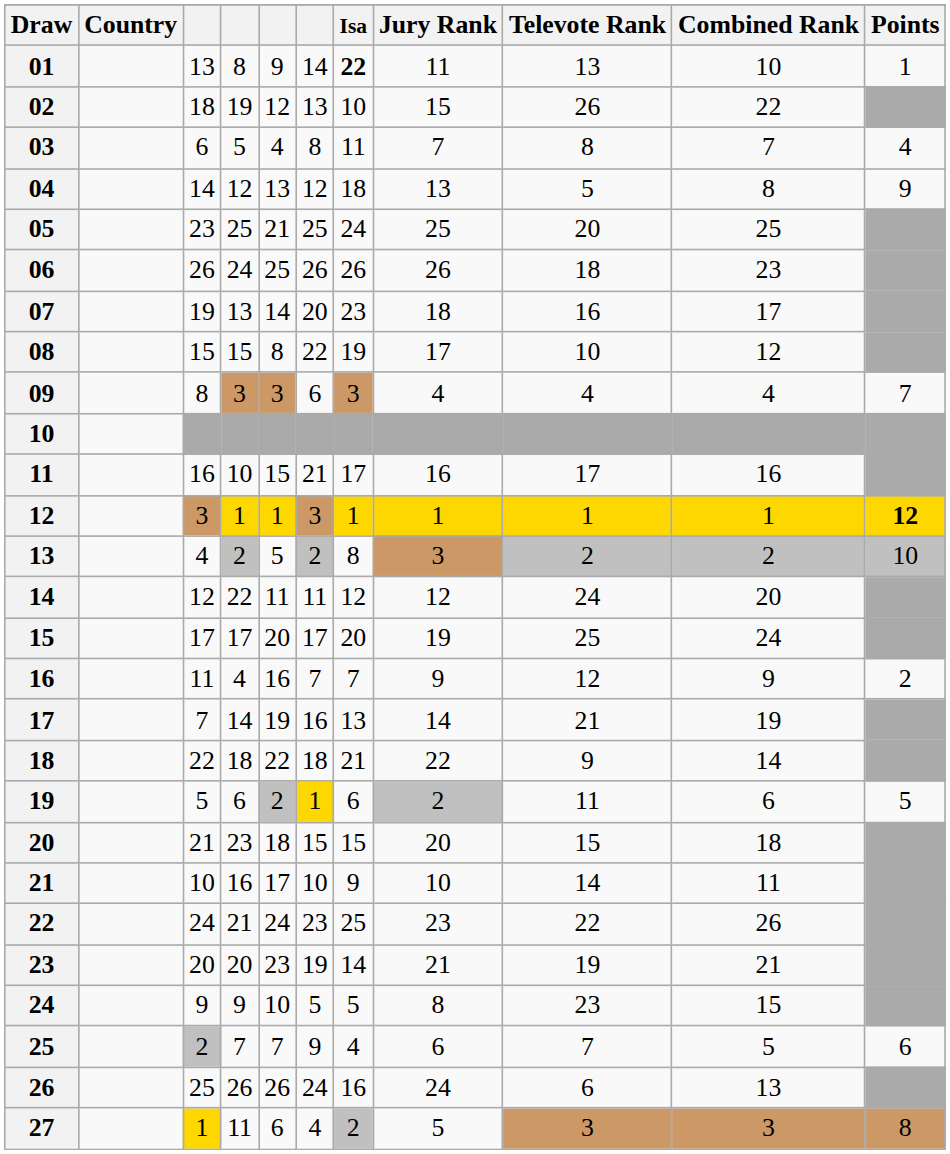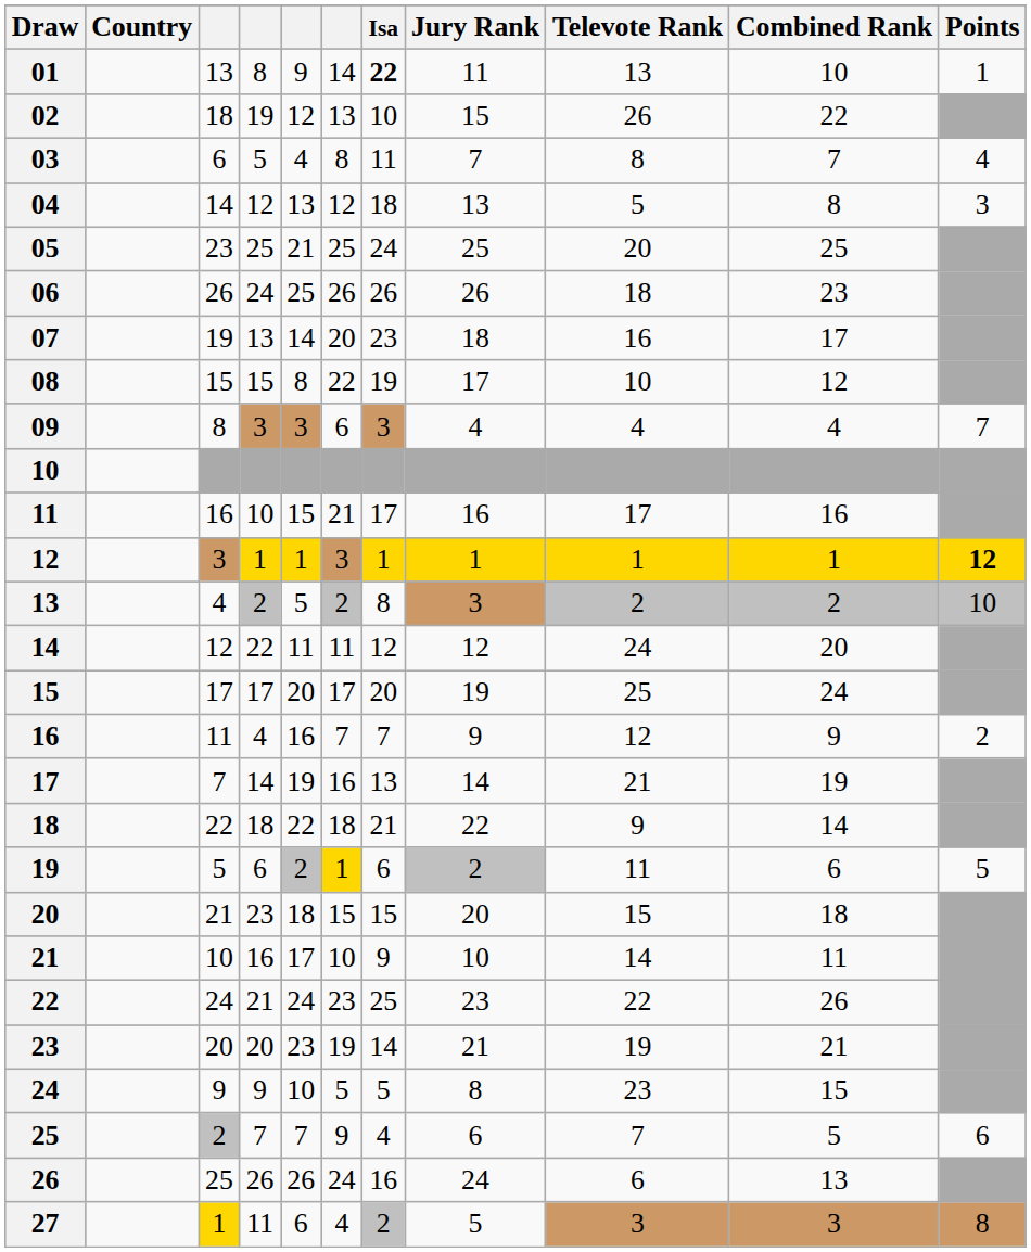 <table class="sortable wikitable collapsible plainrowheaders" style="text-align:center;">
 <tr>
 </tr>
 <tr>
 <th scope="col">Draw</th>
 <th scope="col">Country</th>
 <th scope="col"><small></small></th>
 <th scope="col"><small></small></th>
 <th scope="col"><small></small></th>
 <th scope="col"><small></small></th>
 <th scope="col"><small>Isa</small></th>
 <th scope="col">Jury Rank</th>
 <th scope="col">Televote Rank</th>
 <th scope="col">Combined Rank</th>
 <th scope="col">Points</th>
 </tr>
 <tr>
 <th scope="row" style="text-align:center;">01</th>
 <td style="text-align:left;"></td>
 <td>13</td>
 <td>8</td>
 <td>9</td>
 <td>14</td>
 <td><strong>22</strong></td>
 <td>11</td>
 <td>13</td>
 <td>10</td>
 <td>1</td>
 </tr>
 <tr>
 <th scope="row" style="text-align:center;">02</th>
 <td style="text-align:left;"></td>
 <td>18</td>
 <td>19</td>
 <td>12</td>
 <td>13</td>
 <td>10</td>
 <td>15</td>
 <td>26</td>
 <td>22</td>
 <td style="background:#AAAAAA;"></td>
 </tr>
 <tr>
 <th scope="row" style="text-align:center;">03</th>
 <td style="text-align:left;"></td>
 <td>6</td>
 <td>5</td>
 <td>4</td>
 <td>8</td>
 <td>11</td>
 <td>7</td>
 <td>8</td>
 <td>7</td>
 <td>4</td>
 </tr>
 <tr>
 <th scope="row" style="text-align:center;">04</th>
 <td style="text-align:left;"></td>
 <td>14</td>
 <td>12</td>
 <td>13</td>
 <td>12</td>
 <td>18</td>
 <td>13</td>
 <td>5</td>
 <td>8</td>
-<td>9</td>
+<td>3</td>
 </tr>
 <tr>
 <th scope="row" style="text-align:center;">05</th>
 <td style="text-align:left;"></td>
 <td>23</td>
 <td>25</td>
 <td>21</td>
 <td>25</td>
 <td>24</td>
 <td>25</td>
 <td>20</td>
 <td>25</td>
 <td style="background:#AAAAAA;"></td>
 </tr>
 <tr>
 <th scope="row" style="text-align:center;">06</th>
 <td style="text-align:left;"></td>
 <td>26</td>
 <td>24</td>
 <td>25</td>
 <td>26</td>
 <td>26</td>
 <td>26</td>
 <td>18</td>
 <td>23</td>
 <td style="background:#AAAAAA;"></td>
 </tr>
 <tr>
 <th scope="row" style="text-align:center;">07</th>
 <td style="text-align:left;"></td>
 <td>19</td>
 <td>13</td>
 <td>14</td>
 <td>20</td>
 <td>23</td>
 <td>18</td>
 <td>16</td>
 <td>17</td>
 <td style="background:#AAAAAA;"></td>
 </tr>
 <tr>
 <th scope="row" style="text-align:center;">08</th>
 <td style="text-align:left;"></td>
 <td>15</td>
 <td>15</td>
 <td>8</td>
 <td>22</td>
 <td>19</td>
 <td>17</td>
 <td>10</td>
 <td>12</td>
 <td style="background:#AAAAAA;"></td>
 </tr>
 <tr>
 <th scope="row" style="text-align:center;">09</th>
 <td style="text-align:left;"></td>
 <td>8</td>
 <td style="background:#CC9966;">3</td>
 <td style="background:#CC9966;">3</td>
 <td>6</td>
 <td style="background:#CC9966;">3</td>
 <td>4</td>
 <td>4</td>
 <td>4</td>
 <td>7</td>
 </tr>
 <tr class="sortbottom">
 <th scope="row" style="text-align:center;">10</th>
 <td style="text-align:left;"></td>
 <td style="background:#AAAAAA;"></td>
 <td style="background:#AAAAAA;"></td>
 <td style="background:#AAAAAA;"></td>
 <td style="background:#AAAAAA;"></td>
 <td style="background:#AAAAAA;"></td>
 <td style="background:#AAAAAA;"></td>
 <td style="background:#AAAAAA;"></td>
 <td style="background:#AAAAAA;"></td>
 <td style="background:#AAAAAA;"></td>
 </tr>
 <tr>
 <th scope="row" style="text-align:center;">11</th>
 <td style="text-align:left;"></td>
 <td>16</td>
 <td>10</td>
 <td>15</td>
 <td>21</td>
 <td>17</td>
 <td>16</td>
 <td>17</td>
 <td>16</td>
 <td style="background:#AAAAAA;"></td>
 </tr>
 <tr>
 <th scope="row" style="text-align:center;">12</th>
 <td style="text-align:left;"></td>
 <td style="background:#CC9966;">3</td>
 <td style="background:gold;">1</td>
 <td style="background:gold;">1</td>
 <td style="background:#CC9966;">3</td>
 <td style="background:gold;">1</td>
 <td style="background:gold;">1</td>
 <td style="background:gold;">1</td>
 <td style="background:gold;">1</td>
 <td style="background:gold;"><strong>12</strong></td>
 </tr>
 <tr>
 <th scope="row" style="text-align:center;">13</th>
 <td style="text-align:left;"></td>
 <td>4</td>
 <td style="background:silver;">2</td>
 <td>5</td>
 <td style="background:silver;">2</td>
 <td>8</td>
 <td style="background:#CC9966;">3</td>
 <td style="background:silver;">2</td>
 <td style="background:silver;">2</td>
 <td style="background:silver;">10</td>
 </tr>
 <tr>
 <th scope="row" style="text-align:center;">14</th>
 <td style="text-align:left;"></td>
 <td>12</td>
 <td>22</td>
 <td>11</td>
 <td>11</td>
 <td>12</td>
 <td>12</td>
 <td>24</td>
 <td>20</td>
 <td style="background:#AAAAAA;"></td>
 </tr>
 <tr>
 <th scope="row" style="text-align:center;">15</th>
 <td style="text-align:left;"></td>
 <td>17</td>
 <td>17</td>
 <td>20</td>
 <td>17</td>
 <td>20</td>
 <td>19</td>
 <td>25</td>
 <td>24</td>
 <td style="background:#AAAAAA;"></td>
 </tr>
 <tr>
 <th scope="row" style="text-align:center;">16</th>
 <td style="text-align:left;"></td>
 <td>11</td>
 <td>4</td>
 <td>16</td>
 <td>7</td>
 <td>7</td>
 <td>9</td>
 <td>12</td>
 <td>9</td>
 <td>2</td>
 </tr>
 <tr>
 <th scope="row" style="text-align:center;">17</th>
 <td style="text-align:left;"></td>
 <td>7</td>
 <td>14</td>
 <td>19</td>
 <td>16</td>
 <td>13</td>
 <td>14</td>
 <td>21</td>
 <td>19</td>
 <td style="background:#AAAAAA;"></td>
 </tr>
 <tr>
 <th scope="row" style="text-align:center;">18</th>
 <td style="text-align:left;"></td>
 <td>22</td>
 <td>18</td>
 <td>22</td>
 <td>18</td>
 <td>21</td>
 <td>22</td>
 <td>9</td>
 <td>14</td>
 <td style="background:#AAAAAA;"></td>
 </tr>
 <tr>
 <th scope="row" style="text-align:center;">19</th>
 <td style="text-align:left;"></td>
 <td>5</td>
 <td>6</td>
 <td style="background:silver;">2</td>
 <td style="background:gold;">1</td>
 <td>6</td>
 <td style="background:silver;">2</td>
 <td>11</td>
 <td>6</td>
 <td>5</td>
 </tr>
 <tr>
 <th scope="row" style="text-align:center;">20</th>
 <td style="text-align:left;"></td>
 <td>21</td>
 <td>23</td>
 <td>18</td>
 <td>15</td>
 <td>15</td>
 <td>20</td>
 <td>15</td>
 <td>18</td>
 <td style="background:#AAAAAA;"></td>
 </tr>
 <tr>
 <th scope="row" style="text-align:center;">21</th>
 <td style="text-align:left;"></td>
 <td>10</td>
 <td>16</td>
 <td>17</td>
 <td>10</td>
 <td>9</td>
 <td>10</td>
 <td>14</td>
 <td>11</td>
 <td style="background:#AAAAAA;"></td>
 </tr>
 <tr>
 <th scope="row" style="text-align:center;">22</th>
 <td style="text-align:left;"></td>
 <td>24</td>
 <td>21</td>
 <td>24</td>
 <td>23</td>
 <td>25</td>
 <td>23</td>
 <td>22</td>
 <td>26</td>
 <td style="background:#AAAAAA;"></td>
 </tr>
 <tr>
 <th scope="row" style="text-align:center;">23</th>
 <td style="text-align:left;"></td>
 <td>20</td>
 <td>20</td>
 <td>23</td>
 <td>19</td>
 <td>14</td>
 <td>21</td>
 <td>19</td>
 <td>21</td>
 <td style="background:#AAAAAA;"></td>
 </tr>
 <tr>
 <th scope="row" style="text-align:center;">24</th>
 <td style="text-align:left;"></td>
 <td>9</td>
 <td>9</td>
 <td>10</td>
 <td>5</td>
 <td>5</td>
 <td>8</td>
 <td>23</td>
 <td>15</td>
 <td style="background:#AAAAAA;"></td>
 </tr>
 <tr>
 <th scope="row" style="text-align:center;">25</th>
 <td style="text-align:left;"></td>
 <td style="background:silver;">2</td>
 <td>7</td>
 <td>7</td>
 <td>9</td>
 <td>4</td>
 <td>6</td>
 <td>7</td>
 <td>5</td>
 <td>6</td>
 </tr>
 <tr>
 <th scope="row" style="text-align:center;">26</th>
 <td style="text-align:left;"></td>
 <td>25</td>
 <td>26</td>
 <td>26</td>
 <td>24</td>
 <td>16</td>
 <td>24</td>
 <td>6</td>
 <td>13</td>
 <td style="background:#AAAAAA;"></td>
 </tr>
 <tr>
 <th scope="row" style="text-align:center;">27</th>
 <td style="text-align:left;"></td>
 <td style="background:gold;">1</td>
 <td>11</td>
 <td>6</td>
 <td>4</td>
 <td style="background:silver;">2</td>
 <td>5</td>
 <td style="background:#CC9966;">3</td>
 <td style="background:#CC9966;">3</td>
 <td style="background:#CC9966;">8</td>
 </tr>
 </table>
